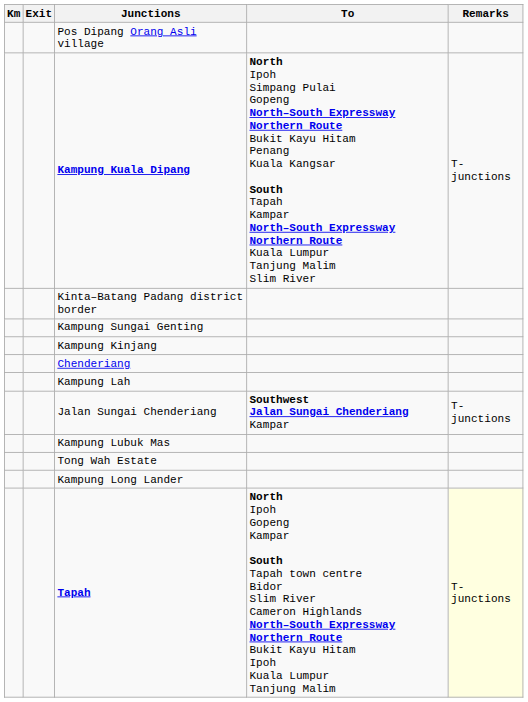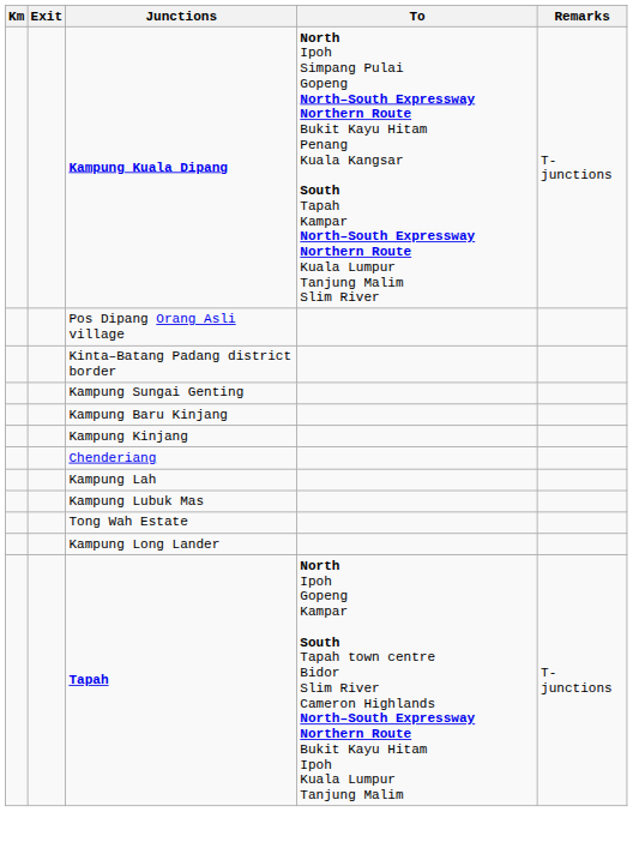 <table class="wikitable">
 <tr>
 <th>Km</th>
 <th>Exit</th>
 <th>Junctions</th>
 <th>To</th>
 <th>Remarks</th>
 </tr>
 <tr>
 <td></td>
 <td></td>
-<td>Pos Dipang <a href='#'>Orang Asli</a> village</td>
-<td></td>
-<td></td>
+<td><strong><a href='#'>Kampung Kuala Dipang</a></strong></td>
+<td><strong>North</strong><br> Ipoh<br> Simpang Pulai<br> Gopeng<br>  <strong><a href='#'>North–South Expressway Northern Route</a></strong><br>Bukit Kayu Hitam<br>Penang<br>Kuala Kangsar<br><br><strong>South</strong><br> Tapah<br> Kampar<br>  <strong><a href='#'>North–South Expressway Northern Route</a></strong><br>Kuala Lumpur<br>Tanjung Malim<br>Slim River</td>
+<td>T-junctions</td>
 </tr>
 <tr>
 <td></td>
 <td></td>
-<td><strong><a href='#'>Kampung Kuala Dipang</a></strong></td>
-<td><strong>North</strong><br> Ipoh<br> Simpang Pulai<br> Gopeng<br>  <strong><a href='#'>North–South Expressway Northern Route</a></strong><br>Bukit Kayu Hitam<br>Penang<br>Kuala Kangsar<br><br><strong>South</strong><br> Tapah<br> Kampar<br>  <strong><a href='#'>North–South Expressway Northern Route</a></strong><br>Kuala Lumpur<br>Tanjung Malim<br>Slim River</td>
-<td>T-junctions</td>
+<td>Pos Dipang <a href='#'>Orang Asli</a> village</td>
+<td></td>
+<td></td>
 </tr>
 <tr>
 <td></td>
 <td></td>
 <td>Kinta–Batang Padang district border</td>
 <td></td>
 <td></td>
 </tr>
 <tr>
 <td></td>
 <td></td>
 <td>Kampung Sungai Genting</td>
+<td></td>
+<td></td>
+</tr>
+<tr>
+<td></td>
+<td></td>
+<td>Kampung Baru Kinjang</td>
 <td></td>
 <td></td>
 </tr>
 <tr>
 <td></td>
 <td></td>
 <td>Kampung Kinjang</td>
 <td></td>
 <td></td>
 </tr>
 <tr>
 <td></td>
 <td></td>
 <td><a href='#'>Chenderiang</a></td>
 <td></td>
 <td></td>
 </tr>
 <tr>
 <td></td>
 <td></td>
 <td>Kampung Lah</td>
 <td></td>
 <td></td>
 </tr>
 <tr>
 <td></td>
 <td></td>
-<td>Jalan Sungai Chenderiang</td>
-<td><strong>Southwest</strong><br> <strong><a href='#'>Jalan Sungai Chenderiang</a></strong><br> Kampar</td>
-<td>T-junctions</td>
-</tr>
-<tr>
-<td></td>
-<td></td>
 <td>Kampung Lubuk Mas</td>
 <td></td>
 <td></td>
 </tr>
 <tr>
 <td></td>
 <td></td>
 <td>Tong Wah Estate</td>
 <td></td>
 <td></td>
 </tr>
 <tr>
 <td></td>
 <td></td>
 <td>Kampung Long Lander</td>
 <td></td>
 <td></td>
 </tr>
 <tr>
 <td></td>
 <td></td>
 <td><strong><a href='#'>Tapah</a></strong></td>
 <td><strong>North</strong><br> Ipoh<br> Gopeng<br> Kampar<br><br><strong>South</strong><br> Tapah town centre<br> Bidor<br> Slim River<br> Cameron Highlands<br>  <strong><a href='#'>North–South Expressway Northern Route</a></strong><br>Bukit Kayu Hitam<br>Ipoh<br>Kuala Lumpur<br>Tanjung Malim</td>
-<td style="background: lightyellow;">T-junctions</td>
+<td>T-junctions</td>
 </tr>
 </table>
